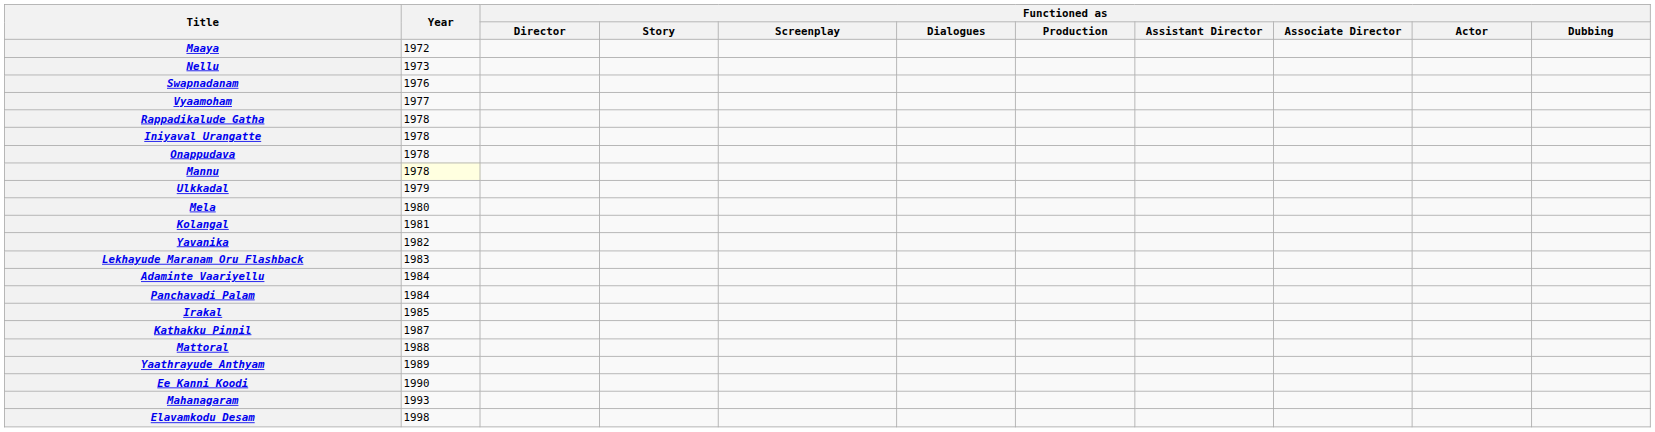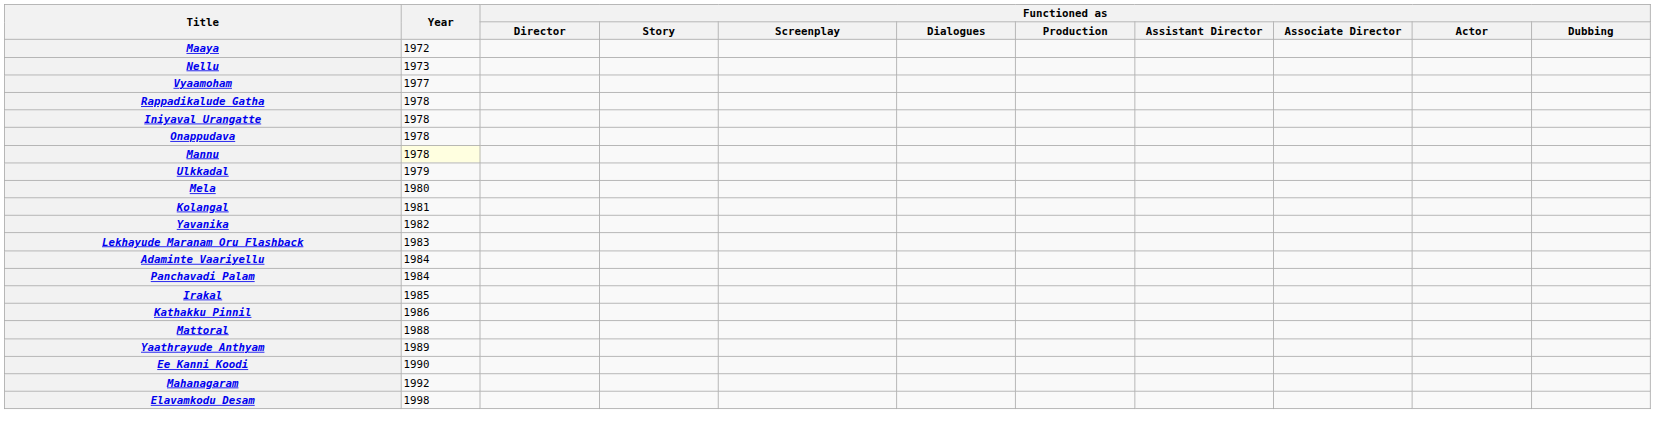 <table class="wikitable sortable plainrowheaders" style="margin-right: 0;">
 <tr>
 <th rowspan="2" scope="col" width="20%">Title</th>
 <th rowspan="2" scope="col" width="4%">Year</th>
 <th colspan="9" scope="col">Functioned as</th>
 </tr>
 <tr>
 <th scope="col" width="6%">Director</th>
 <th scope="col" width="6%">Story</th>
 <th scope="col" width="9%">Screenplay</th>
 <th scope="col" width="6%">Dialogues</th>
 <th scope="col" width="6%">Production</th>
 <th scope="col" width="7%">Assistant Director</th>
 <th scope="col" width="7%">Associate Director</th>
 <th scope="col" width="6%">Actor</th>
 <th scope="col" width="6%">Dubbing</th>
 </tr>
 <tr>
 <th scope="row"><em><a href='#'>Maaya</a></em></th>
 <td>1972</td>
 <td></td>
 <td></td>
 <td></td>
 <td></td>
 <td></td>
 <td></td>
 <td></td>
 <td></td>
 <td></td>
 </tr>
 <tr>
 <th scope="row"><em><a href='#'>Nellu</a></em></th>
 <td>1973</td>
-<td></td>
-<td></td>
-<td></td>
-<td></td>
-<td></td>
-<td></td>
-<td></td>
-<td></td>
-<td></td>
-</tr>
-<tr>
-<th scope="row"><em><a href='#'>Swapnadanam</a></em></th>
-<td>1976</td>
 <td></td>
 <td></td>
 <td></td>
 <td></td>
 <td></td>
 <td></td>
 <td></td>
 <td></td>
 <td></td>
 </tr>
 <tr>
 <th scope="row"><em><a href='#'>Vyaamoham</a></em></th>
 <td>1977</td>
 <td></td>
 <td></td>
 <td></td>
 <td></td>
 <td></td>
 <td></td>
 <td></td>
 <td></td>
 <td></td>
 </tr>
 <tr>
 <th scope="row"><em><a href='#'>Rappadikalude Gatha</a></em></th>
 <td>1978</td>
 <td></td>
 <td></td>
 <td></td>
 <td></td>
 <td></td>
 <td></td>
 <td></td>
 <td></td>
 <td></td>
 </tr>
 <tr>
 <th scope="row"><em><a href='#'>Iniyaval Urangatte</a></em></th>
 <td>1978</td>
 <td></td>
 <td></td>
 <td></td>
 <td></td>
 <td></td>
 <td></td>
 <td></td>
 <td></td>
 <td></td>
 </tr>
 <tr>
 <th scope="row"><em><a href='#'>Onappudava</a></em></th>
 <td>1978</td>
 <td></td>
 <td></td>
 <td></td>
 <td></td>
 <td></td>
 <td></td>
 <td></td>
 <td></td>
 <td></td>
 </tr>
 <tr>
 <th scope="row"><em><a href='#'>Mannu</a></em></th>
 <td style="background: lightyellow;">1978</td>
 <td></td>
 <td></td>
 <td></td>
 <td></td>
 <td></td>
 <td></td>
 <td></td>
 <td></td>
 <td></td>
 </tr>
 <tr>
 <th scope="row"><em><a href='#'>Ulkkadal</a></em></th>
 <td>1979</td>
 <td></td>
 <td></td>
 <td></td>
 <td></td>
 <td></td>
 <td></td>
 <td></td>
 <td></td>
 <td></td>
 </tr>
 <tr>
 <th scope="row"><em><a href='#'>Mela</a></em></th>
 <td>1980</td>
 <td></td>
 <td></td>
 <td></td>
 <td></td>
 <td></td>
 <td></td>
 <td></td>
 <td></td>
 <td></td>
 </tr>
 <tr>
 <th scope="row"><em><a href='#'>Kolangal</a></em></th>
 <td>1981</td>
 <td></td>
 <td></td>
 <td></td>
 <td></td>
 <td></td>
 <td></td>
 <td></td>
 <td></td>
 <td></td>
 </tr>
 <tr>
 <th scope="row"><em><a href='#'>Yavanika</a></em></th>
 <td>1982</td>
 <td></td>
 <td></td>
 <td></td>
 <td></td>
 <td></td>
 <td></td>
 <td></td>
 <td></td>
 <td></td>
 </tr>
 <tr>
 <th scope="row"><em><a href='#'>Lekhayude Maranam Oru Flashback</a></em></th>
 <td>1983</td>
 <td></td>
 <td></td>
 <td></td>
 <td></td>
 <td></td>
 <td></td>
 <td></td>
 <td></td>
 <td></td>
 </tr>
 <tr>
 <th scope="row"><em><a href='#'>Adaminte Vaariyellu</a></em></th>
 <td>1984</td>
 <td></td>
 <td></td>
 <td></td>
 <td></td>
 <td></td>
 <td></td>
 <td></td>
 <td></td>
 <td></td>
 </tr>
 <tr>
 <th scope="row"><em><a href='#'>Panchavadi Palam</a></em></th>
 <td>1984</td>
 <td></td>
 <td></td>
 <td></td>
 <td></td>
 <td></td>
 <td></td>
 <td></td>
 <td></td>
 <td></td>
 </tr>
 <tr>
 <th scope="row"><em><a href='#'>Irakal</a></em></th>
 <td>1985</td>
 <td></td>
 <td></td>
 <td></td>
 <td></td>
 <td></td>
 <td></td>
 <td></td>
 <td></td>
 <td></td>
 </tr>
 <tr>
 <th scope="row"><em><a href='#'>Kathakku Pinnil</a></em></th>
-<td>1987</td>
+<td>1986</td>
 <td></td>
 <td></td>
 <td></td>
 <td></td>
 <td></td>
 <td></td>
 <td></td>
 <td></td>
 <td></td>
 </tr>
 <tr>
 <th scope="row"><em><a href='#'>Mattoral</a></em></th>
 <td>1988</td>
 <td></td>
 <td></td>
 <td></td>
 <td></td>
 <td></td>
 <td></td>
 <td></td>
 <td></td>
 <td></td>
 </tr>
 <tr>
 <th scope="row"><em><a href='#'>Yaathrayude Anthyam</a></em></th>
 <td>1989</td>
 <td></td>
 <td></td>
 <td></td>
 <td></td>
 <td></td>
 <td></td>
 <td></td>
 <td></td>
 <td></td>
 </tr>
 <tr>
 <th scope="row"><em><a href='#'>Ee Kanni Koodi</a></em></th>
 <td>1990</td>
 <td></td>
 <td></td>
 <td></td>
 <td></td>
 <td></td>
 <td></td>
 <td></td>
 <td></td>
 <td></td>
 </tr>
 <tr>
 <th scope="row"><em><a href='#'>Mahanagaram</a></em></th>
-<td>1993</td>
+<td>1992</td>
 <td></td>
 <td></td>
 <td></td>
 <td></td>
 <td></td>
 <td></td>
 <td></td>
 <td></td>
 <td></td>
 </tr>
 <tr>
 <th scope="row"><em><a href='#'>Elavamkodu Desam</a></em></th>
 <td>1998</td>
 <td></td>
 <td></td>
 <td></td>
 <td></td>
 <td></td>
 <td></td>
 <td></td>
 <td></td>
 <td></td>
 </tr>
 </table>
